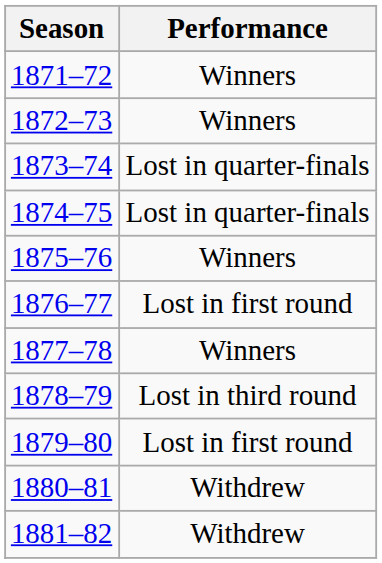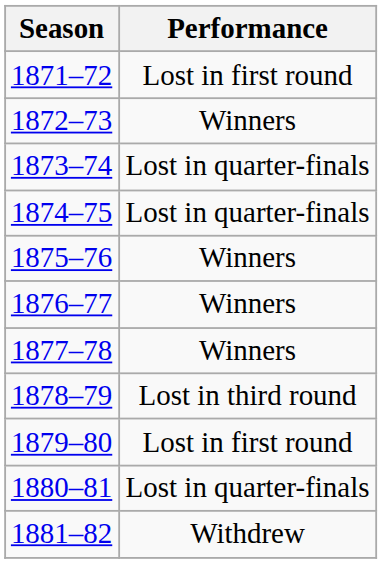 <table class="wikitable" align="right" style="text-align:center;margin-left:1em">
 <tr>
 <th>Season</th>
 <th>Performance</th>
 </tr>
 <tr>
 <td><a href='#'>1871–72</a></td>
-<td>Winners</td>
+<td>Lost in first round</td>
 </tr>
 <tr>
 <td><a href='#'>1872–73</a></td>
 <td>Winners</td>
 </tr>
 <tr>
 <td><a href='#'>1873–74</a></td>
 <td>Lost in quarter-finals</td>
 </tr>
 <tr>
 <td><a href='#'>1874–75</a></td>
 <td>Lost in quarter-finals</td>
 </tr>
 <tr>
 <td><a href='#'>1875–76</a></td>
 <td>Winners</td>
 </tr>
 <tr>
 <td><a href='#'>1876–77</a></td>
-<td>Lost in first round</td>
+<td>Winners</td>
 </tr>
 <tr>
 <td><a href='#'>1877–78</a></td>
 <td>Winners</td>
 </tr>
 <tr>
 <td><a href='#'>1878–79</a></td>
 <td>Lost in third round</td>
 </tr>
 <tr>
 <td><a href='#'>1879–80</a></td>
 <td>Lost in first round</td>
 </tr>
 <tr>
 <td><a href='#'>1880–81</a></td>
-<td>Withdrew</td>
+<td>Lost in quarter-finals</td>
 </tr>
 <tr>
 <td><a href='#'>1881–82</a></td>
 <td>Withdrew</td>
 </tr>
 </table>
